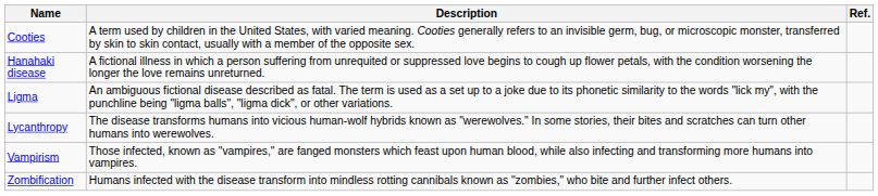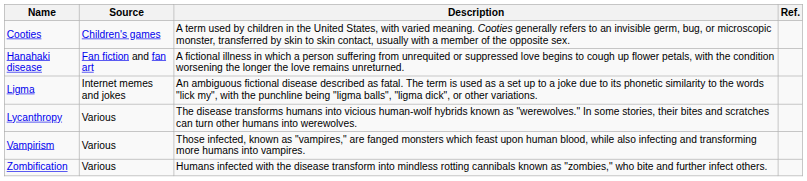 <table class="wikitable sortable">
 <tr>
 <th width=110pt>Name</th>
+<th width=140pt>Source</th>
 <th class=unsortable>Description</th>
 <th class=unsortable>Ref.</th>
 </tr>
 <tr>
 <td><a href='#'>Cooties</a></td>
+<td><a href='#'>Children's games</a></td>
 <td>A term used by children in the United States, with varied meaning. <em>Cooties</em> generally refers to an invisible germ, bug, or microscopic monster, transferred by skin to skin contact, usually with a member of the opposite sex.</td>
 <td></td>
 </tr>
 <tr>
 <td><a href='#'>Hanahaki disease</a></td>
+<td><a href='#'>Fan fiction</a> and <a href='#'>fan art</a></td>
 <td>A fictional illness in which a person suffering from unrequited or suppressed love begins to cough up flower petals, with the condition worsening the longer the love remains unreturned.</td>
 <td></td>
 </tr>
 <tr>
 <td><a href='#'>Ligma</a></td>
+<td>Internet memes and jokes</td>
 <td>An ambiguous fictional disease described as fatal. The term is used as a set up to a joke due to its phonetic similarity to the words "lick my", with the punchline being "ligma balls", "ligma dick", or other variations.</td>
 <td></td>
 </tr>
 <tr>
 <td><a href='#'>Lycanthropy</a></td>
+<td>Various</td>
 <td>The disease transforms humans into vicious human-wolf hybrids known as "werewolves." In some stories, their bites and scratches can turn other humans into werewolves.</td>
 <td></td>
 </tr>
 <tr>
 <td><a href='#'>Vampirism</a></td>
+<td>Various</td>
 <td>Those infected, known as "vampires," are fanged monsters which feast upon human blood, while also infecting and transforming more humans into vampires.</td>
 <td></td>
 </tr>
 <tr>
 <td><a href='#'>Zombification</a></td>
+<td>Various</td>
 <td>Humans infected with the disease transform into mindless rotting cannibals known as "zombies," who bite and further infect others.</td>
 <td></td>
 </tr>
 </table>
